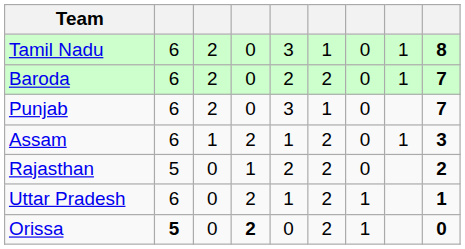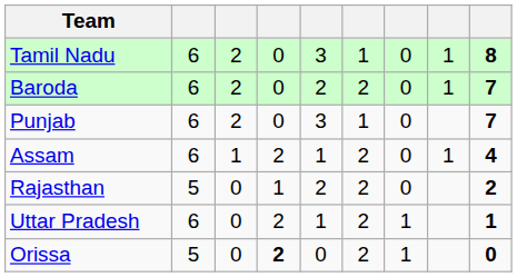 <table class="wikitable" style="text-align:center">
 <tr>
 <th style="width:120px">Team</th>
 <th style="width:25px"></th>
 <th style="width:25px"></th>
 <th style="width:25px"></th>
 <th style="width:25px"></th>
 <th style="width:25px"></th>
 <th style="width:25px"></th>
 <th style="width:25px"></th>
 <th style="width:25px"></th>
 </tr>
 <tr style="background:#cfc;">
 <td style="text-align:left"><a href='#'>Tamil Nadu</a></td>
 <td>6</td>
 <td>2</td>
 <td>0</td>
 <td>3</td>
 <td>1</td>
 <td>0</td>
 <td>1</td>
 <td><strong>8</strong></td>
 </tr>
 <tr style="background:#cfc;">
 <td style="text-align:left"><a href='#'>Baroda</a></td>
 <td>6</td>
 <td>2</td>
 <td>0</td>
 <td>2</td>
 <td>2</td>
 <td>0</td>
 <td>1</td>
 <td><strong>7</strong></td>
 </tr>
 <tr>
 <td style="text-align:left"><a href='#'>Punjab</a></td>
 <td>6</td>
 <td>2</td>
 <td>0</td>
 <td>3</td>
 <td>1</td>
 <td>0</td>
 <td></td>
 <td><strong>7</strong></td>
 </tr>
 <tr>
 <td style="text-align:left"><a href='#'>Assam</a></td>
 <td>6</td>
 <td>1</td>
 <td>2</td>
 <td>1</td>
 <td>2</td>
 <td>0</td>
 <td>1</td>
-<td><strong>3</strong></td>
+<td><strong>4</strong></td>
 </tr>
 <tr>
 <td style="text-align:left"><a href='#'>Rajasthan</a></td>
 <td>5</td>
 <td>0</td>
 <td>1</td>
 <td>2</td>
 <td>2</td>
 <td>0</td>
 <td></td>
 <td><strong>2</strong></td>
 </tr>
 <tr>
 <td style="text-align:left"><a href='#'>Uttar Pradesh</a></td>
 <td>6</td>
 <td>0</td>
 <td>2</td>
 <td>1</td>
 <td>2</td>
 <td>1</td>
 <td></td>
 <td><strong>1</strong></td>
 </tr>
 <tr>
 <td style="text-align:left"><a href='#'>Orissa</a></td>
-<td><strong>5</strong></td>
+<td>5</td>
 <td>0</td>
 <td><strong>2</strong></td>
 <td>0</td>
 <td>2</td>
 <td>1</td>
 <td></td>
 <td><strong>0</strong></td>
 </tr>
 </table>
